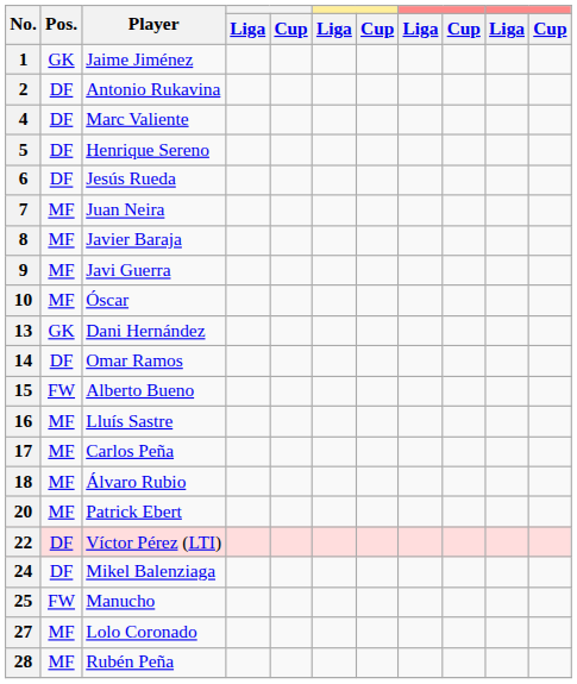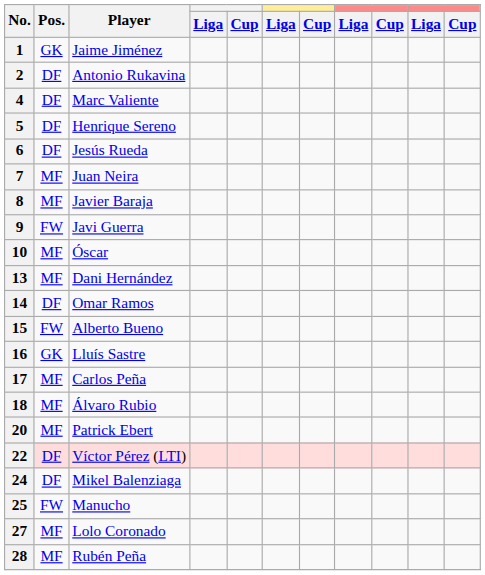 <table class="wikitable" style="font-size: 85%">
 <tr>
 <th rowspan="2">No.</th>
 <th rowspan="2">Pos.</th>
 <th rowspan="2">Player</th>
 <th colspan="2"></th>
 <th colspan="2" style="background:#FFEE99"></th>
 <th colspan="2" style="background:#FF8888"></th>
 <th colspan="2" style="background:#FF8888"></th>
 </tr>
 <tr>
 <th><a href='#'>Liga</a></th>
 <th><a href='#'>Cup</a></th>
 <th><a href='#'>Liga</a></th>
 <th><a href='#'>Cup</a></th>
 <th><a href='#'>Liga</a></th>
 <th><a href='#'>Cup</a></th>
 <th><a href='#'>Liga</a></th>
 <th><a href='#'>Cup</a></th>
 </tr>
 <tr>
 <th>1</th>
 <td align="center"><a href='#'>GK</a></td>
 <td> <a href='#'>Jaime Jiménez</a></td>
 <td align="center"></td>
 <td align="center"></td>
 <td align="center"></td>
 <td align="center"></td>
 <td align="center"></td>
 <td align="center"></td>
 <td align="center"></td>
 <td align="center"></td>
 </tr>
 <tr>
 <th>2</th>
 <td align="center"><a href='#'>DF</a></td>
 <td> <a href='#'>Antonio Rukavina</a></td>
 <td align="center"></td>
 <td align="center"></td>
 <td align="center"></td>
 <td align="center"></td>
 <td align="center"></td>
 <td align="center"></td>
 <td align="center"></td>
 <td align="center"></td>
 </tr>
 <tr>
 <th>4</th>
 <td align="center"><a href='#'>DF</a></td>
 <td> <a href='#'>Marc Valiente</a></td>
 <td align="center"></td>
 <td align="center"></td>
 <td align="center"></td>
 <td align="center"></td>
 <td align="center"></td>
 <td align="center"></td>
 <td align="center"></td>
 <td align="center"></td>
 </tr>
 <tr>
 <th>5</th>
 <td align="center"><a href='#'>DF</a></td>
 <td> <a href='#'>Henrique Sereno</a></td>
 <td align="center"></td>
 <td align="center"></td>
 <td align="center"></td>
 <td align="center"></td>
 <td align="center"></td>
 <td align="center"></td>
 <td align="center"></td>
 <td align="center"></td>
 </tr>
 <tr>
 <th>6</th>
 <td align="center"><a href='#'>DF</a></td>
 <td> <a href='#'>Jesús Rueda</a></td>
 <td align="center"></td>
 <td align="center"></td>
 <td align="center"></td>
 <td align="center"></td>
 <td align="center"></td>
 <td align="center"></td>
 <td align="center"></td>
 <td align="center"></td>
 </tr>
 <tr>
 <th>7</th>
 <td align="center"><a href='#'>MF</a></td>
 <td> <a href='#'>Juan Neira</a></td>
 <td align="center"></td>
 <td align="center"></td>
 <td align="center"></td>
 <td align="center"></td>
 <td align="center"></td>
 <td align="center"></td>
 <td align="center"></td>
 <td align="center"></td>
 </tr>
 <tr>
 <th>8</th>
 <td align="center"><a href='#'>MF</a></td>
 <td> <a href='#'>Javier Baraja</a></td>
 <td align="center"></td>
 <td align="center"></td>
 <td align="center"></td>
 <td align="center"></td>
 <td align="center"></td>
 <td align="center"></td>
 <td align="center"></td>
 <td align="center"></td>
 </tr>
 <tr>
 <th>9</th>
-<td align="center"><a href='#'>MF</a></td>
+<td align="center"><a href='#'>FW</a></td>
 <td> <a href='#'>Javi Guerra</a></td>
 <td align="center"></td>
 <td align="center"></td>
 <td align="center"></td>
 <td align="center"></td>
 <td align="center"></td>
 <td align="center"></td>
 <td align="center"></td>
 <td align="center"></td>
 </tr>
 <tr>
 <th>10</th>
 <td align="center"><a href='#'>MF</a></td>
 <td> <a href='#'>Óscar</a></td>
 <td align="center"></td>
 <td align="center"></td>
 <td align="center"></td>
 <td align="center"></td>
 <td align="center"></td>
 <td align="center"></td>
 <td align="center"></td>
 <td align="center"></td>
 </tr>
 <tr>
 <th>13</th>
-<td align="center"><a href='#'>GK</a></td>
+<td align="center"><a href='#'>MF</a></td>
 <td> <a href='#'>Dani Hernández</a></td>
 <td align="center"></td>
 <td align="center"></td>
 <td align="center"></td>
 <td align="center"></td>
 <td align="center"></td>
 <td align="center"></td>
 <td align="center"></td>
 <td align="center"></td>
 </tr>
 <tr>
 <th>14</th>
 <td align="center"><a href='#'>DF</a></td>
 <td> <a href='#'>Omar Ramos</a></td>
 <td align="center"></td>
 <td align="center"></td>
 <td align="center"></td>
 <td align="center"></td>
 <td align="center"></td>
 <td align="center"></td>
 <td align="center"></td>
 <td align="center"></td>
 </tr>
 <tr>
 <th>15</th>
 <td align="center"><a href='#'>FW</a></td>
 <td> <a href='#'>Alberto Bueno</a></td>
 <td align="center"></td>
 <td align="center"></td>
 <td align="center"></td>
 <td align="center"></td>
 <td align="center"></td>
 <td align="center"></td>
 <td align="center"></td>
 <td align="center"></td>
 </tr>
 <tr>
 <th>16</th>
-<td align="center"><a href='#'>MF</a></td>
+<td align="center"><a href='#'>GK</a></td>
 <td> <a href='#'>Lluís Sastre</a></td>
 <td align="center"></td>
 <td align="center"></td>
 <td align="center"></td>
 <td align="center"></td>
 <td align="center"></td>
 <td align="center"></td>
 <td align="center"></td>
 <td align="center"></td>
 </tr>
 <tr>
 <th>17</th>
 <td align="center"><a href='#'>MF</a></td>
 <td> <a href='#'>Carlos Peña</a></td>
 <td align="center"></td>
 <td align="center"></td>
 <td align="center"></td>
 <td align="center"></td>
 <td align="center"></td>
 <td align="center"></td>
 <td align="center"></td>
 <td align="center"></td>
 </tr>
 <tr>
 <th>18</th>
 <td align="center"><a href='#'>MF</a></td>
 <td> <a href='#'>Álvaro Rubio</a></td>
 <td align="center"></td>
 <td align="center"></td>
 <td align="center"></td>
 <td align="center"></td>
 <td align="center"></td>
 <td align="center"></td>
 <td align="center"></td>
 <td align="center"></td>
 </tr>
 <tr>
 <th>20</th>
 <td align="center"><a href='#'>MF</a></td>
 <td> <a href='#'>Patrick Ebert</a></td>
 <td align="center"></td>
 <td align="center"></td>
 <td align="center"></td>
 <td align="center"></td>
 <td align="center"></td>
 <td align="center"></td>
 <td align="center"></td>
 <td align="center"></td>
 </tr>
 <tr bgcolor="#ffdddd">
 <th>22</th>
 <td align="center"><a href='#'>DF</a></td>
 <td> <a href='#'>Víctor Pérez</a> (<a href='#'>LTI</a>)</td>
 <td align="center"></td>
 <td align="center"></td>
 <td align="center"></td>
 <td align="center"></td>
 <td align="center"></td>
 <td align="center"></td>
 <td align="center"></td>
 <td align="center"></td>
 </tr>
 <tr>
 <th>24</th>
 <td align="center"><a href='#'>DF</a></td>
 <td> <a href='#'>Mikel Balenziaga</a></td>
 <td align="center"></td>
 <td align="center"></td>
 <td align="center"></td>
 <td align="center"></td>
 <td align="center"></td>
 <td align="center"></td>
 <td align="center"></td>
 <td align="center"></td>
 </tr>
 <tr>
 <th>25</th>
 <td align="center"><a href='#'>FW</a></td>
 <td> <a href='#'>Manucho</a></td>
 <td align="center"></td>
 <td align="center"></td>
 <td align="center"></td>
 <td align="center"></td>
 <td align="center"></td>
 <td align="center"></td>
 <td align="center"></td>
 <td align="center"></td>
 </tr>
 <tr>
 <th>27</th>
 <td align="center"><a href='#'>MF</a></td>
 <td> <a href='#'>Lolo Coronado</a></td>
 <td align="center"></td>
 <td align="center"></td>
 <td align="center"></td>
 <td align="center"></td>
 <td align="center"></td>
 <td align="center"></td>
 <td align="center"></td>
 <td align="center"></td>
 </tr>
 <tr>
 <th>28</th>
 <td align="center"><a href='#'>MF</a></td>
 <td> <a href='#'>Rubén Peña</a></td>
 <td align="center"></td>
 <td align="center"></td>
 <td align="center"></td>
 <td align="center"></td>
 <td align="center"></td>
 <td align="center"></td>
 <td align="center"></td>
 <td align="center"></td>
 </tr>
 <tr>
 </tr>
 </table>
